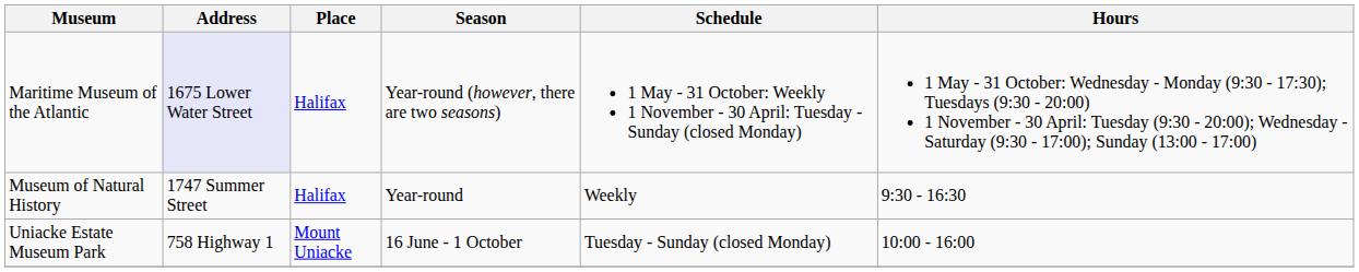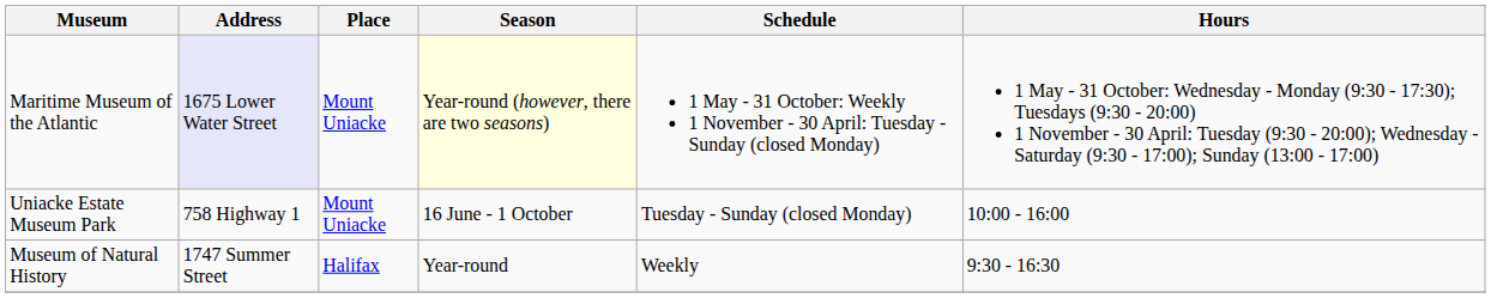 <table class="wikitable sortable">
 <tr>
 <th>Museum</th>
 <th>Address</th>
 <th>Place</th>
 <th>Season</th>
 <th>Schedule</th>
 <th>Hours</th>
 </tr>
 <tr>
 <td>Maritime Museum of the Atlantic</td>
 <td style="background: lavender;">1675 Lower Water Street</td>
-<td><a href='#'>Halifax</a></td>
-<td>Year-round (<em>however</em>, there are two <em>seasons</em>)</td>
+<td><a href='#'>Mount Uniacke</a></td>
+<td style="background: lightyellow;">Year-round (<em>however</em>, there are two <em>seasons</em>)</td>
 <td><br><ul><li>1 May - 31 October: Weekly</li><li>1 November - 30 April: Tuesday - Sunday (closed Monday)</li></ul></td>
 <td><br><ul><li>1 May - 31 October: Wednesday - Monday (9:30 - 17:30); Tuesdays (9:30 - 20:00)</li><li>1 November - 30 April: Tuesday (9:30 - 20:00); Wednesday - Saturday (9:30 - 17:00); Sunday (13:00 - 17:00)</li></ul></td>
+</tr>
+<tr>
+<td>Uniacke Estate Museum Park</td>
+<td>758 Highway 1</td>
+<td><a href='#'>Mount Uniacke</a></td>
+<td>16 June - 1 October</td>
+<td>Tuesday - Sunday (closed Monday)</td>
+<td>10:00 - 16:00</td>
 </tr>
 <tr>
 <td>Museum of Natural History</td>
 <td>1747 Summer Street</td>
 <td><a href='#'>Halifax</a></td>
 <td>Year-round</td>
 <td>Weekly</td>
 <td>9:30 - 16:30</td>
 </tr>
 <tr>
-<td>Uniacke Estate Museum Park</td>
-<td>758 Highway 1</td>
-<td><a href='#'>Mount Uniacke</a></td>
-<td>16 June - 1 October</td>
-<td>Tuesday - Sunday (closed Monday)</td>
-<td>10:00 - 16:00</td>
-</tr>
-<tr>
 </tr>
 </table>
